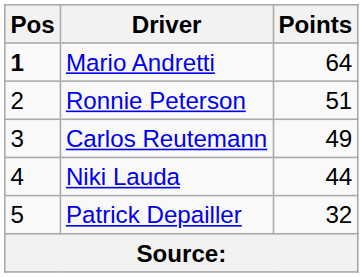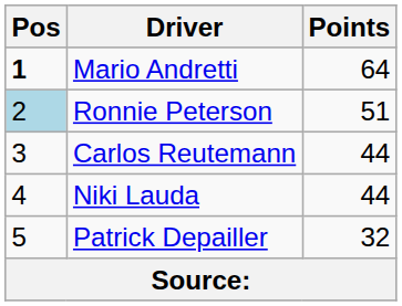 <table class="wikitable" style="font-size: 95%;">
 <tr>
 <th>Pos</th>
 <th>Driver</th>
 <th>Points</th>
 </tr>
 <tr>
 <td><strong>1</strong></td>
 <td> <a href='#'>Mario Andretti</a></td>
 <td align="right">64</td>
 </tr>
 <tr>
-<td>2</td>
+<td style="background: lightblue;">2</td>
 <td> <a href='#'>Ronnie Peterson</a></td>
 <td align="right">51</td>
 </tr>
 <tr>
 <td>3</td>
 <td> <a href='#'>Carlos Reutemann</a></td>
-<td align="right">49</td>
+<td align="right">44</td>
 </tr>
 <tr>
 <td>4</td>
 <td> <a href='#'>Niki Lauda</a></td>
 <td align="right">44</td>
 </tr>
 <tr>
 <td>5</td>
 <td> <a href='#'>Patrick Depailler</a></td>
 <td align="right">32</td>
 </tr>
 <tr>
 <th colspan=4>Source:</th>
 </tr>
 </table>
